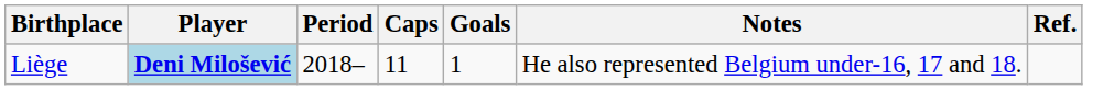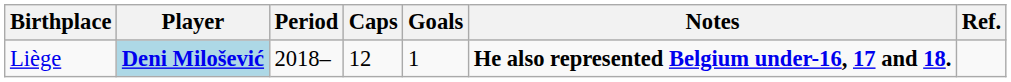 <table class="wikitable sortable">
 <tr>
 <th>Birthplace</th>
 <th>Player</th>
 <th>Period</th>
 <th>Caps</th>
 <th>Goals</th>
 <th>Notes</th>
 <th>Ref.</th>
 </tr>
 <tr>
 <td><a href='#'>Liège</a></td>
 <td style="background: lightblue;"><strong><a href='#'>Deni Milošević</a></strong></td>
 <td>2018–</td>
-<td>11</td>
+<td>12</td>
 <td>1</td>
-<td>He also represented <a href='#'>Belgium under-16</a>, <a href='#'>17</a> and <a href='#'>18</a>.</td>
+<td><strong>He also represented <a href='#'>Belgium under-16</a>, <a href='#'>17</a> and <a href='#'>18</a>.</strong></td>
 <td></td>
 </tr>
 </table>
